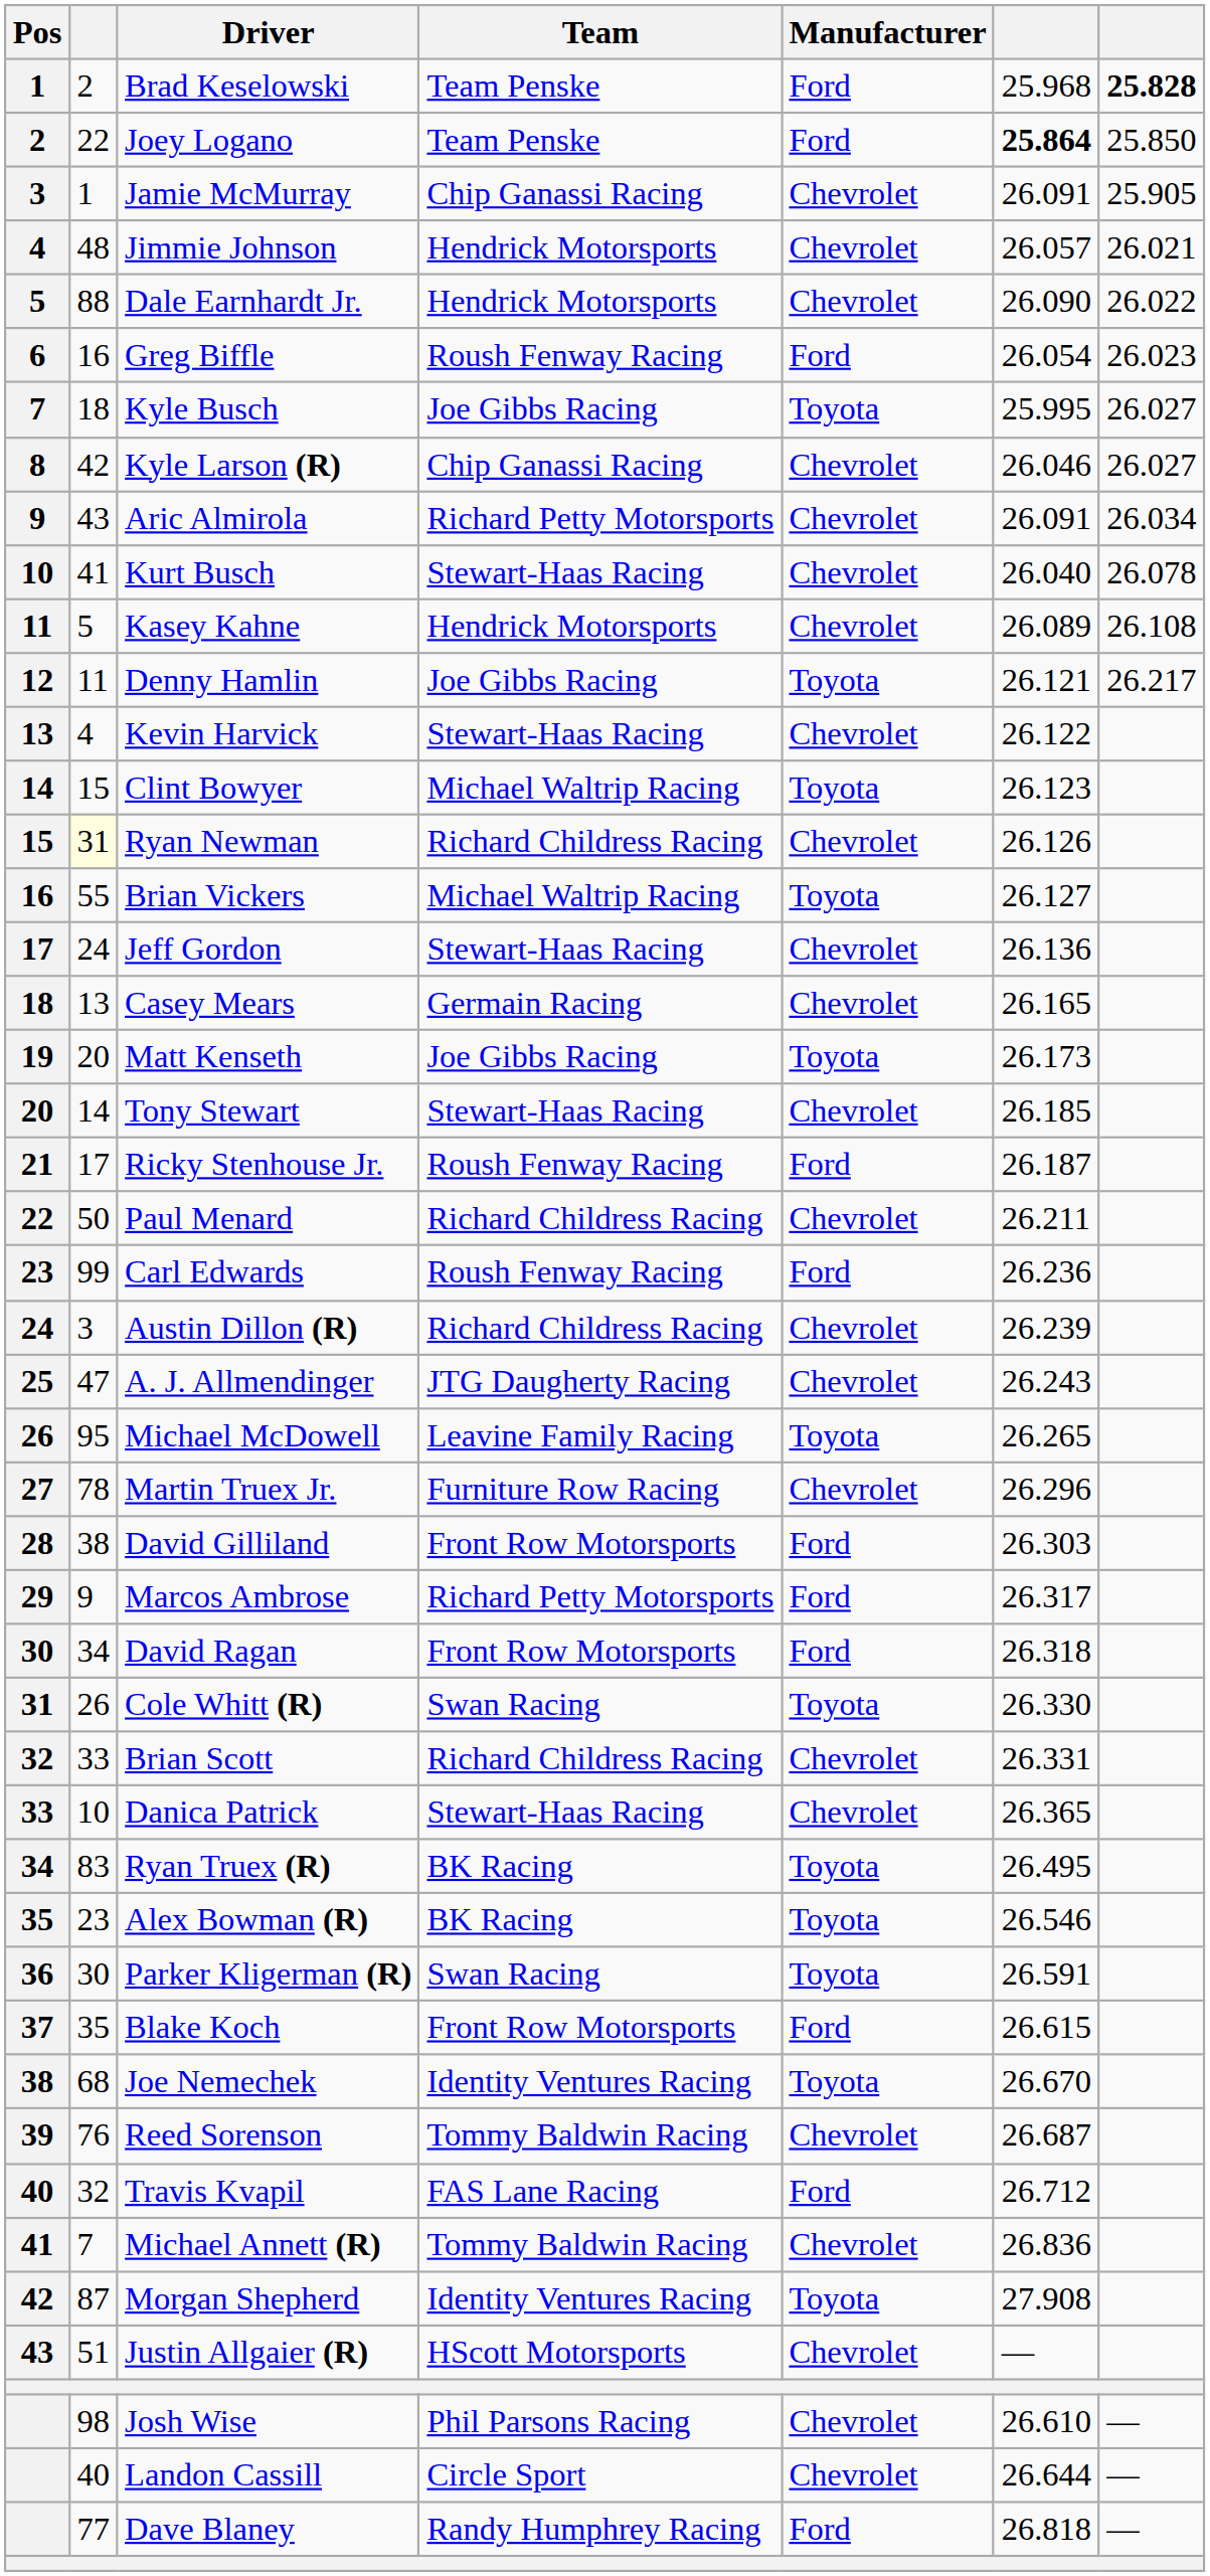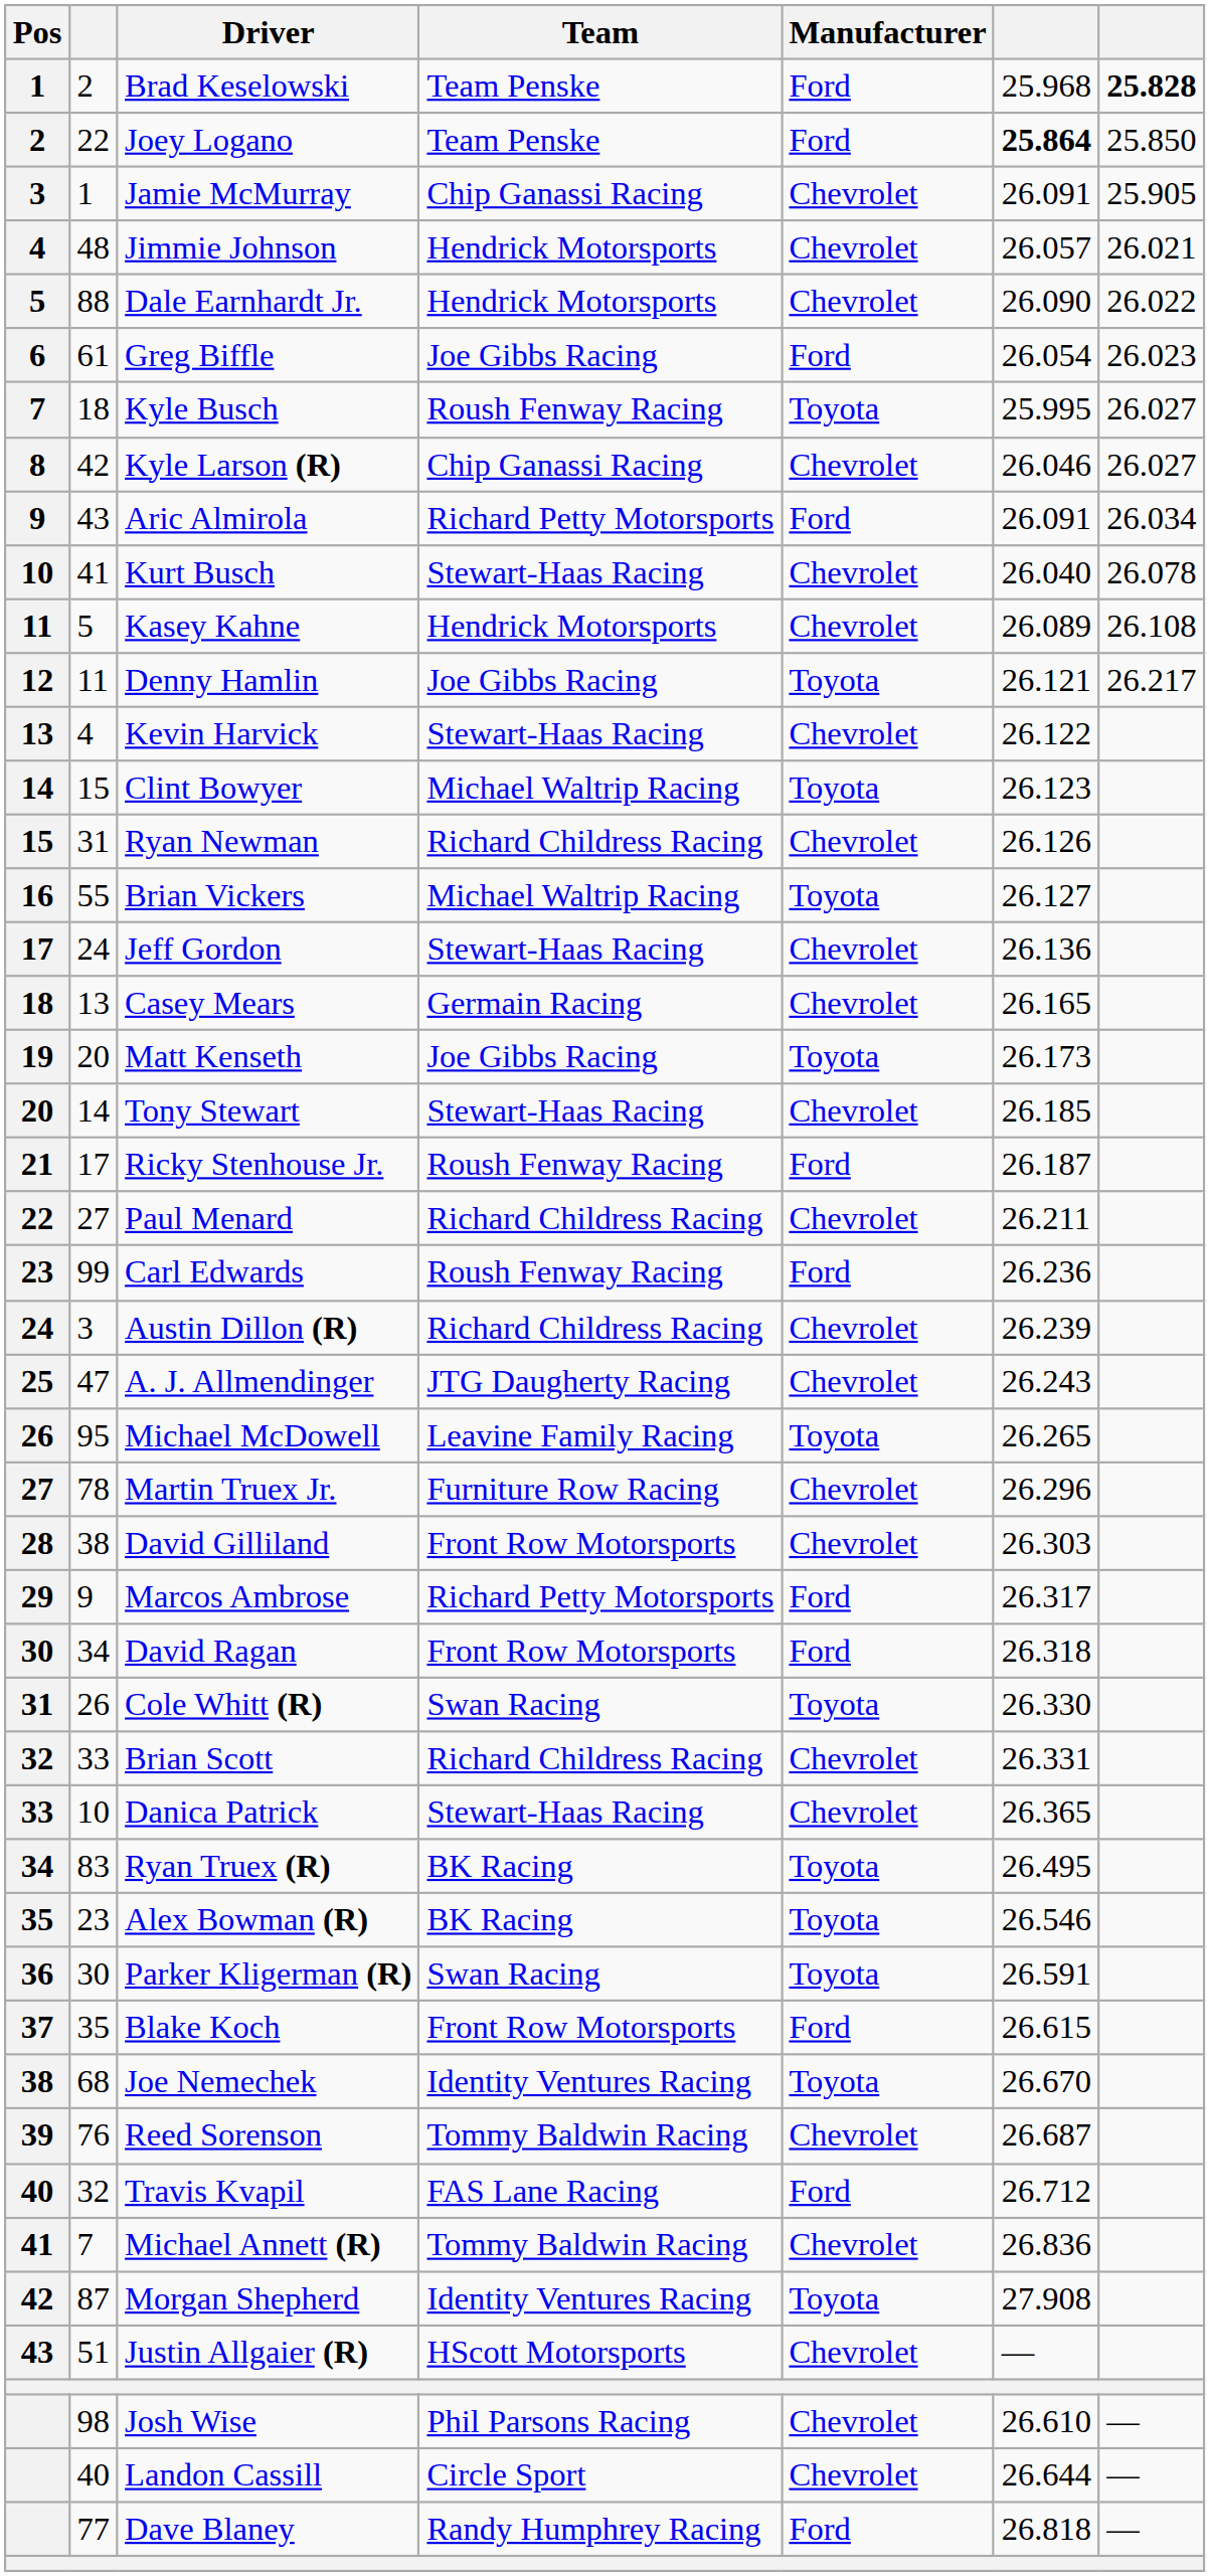 <table class="wikitable" style="font-size:95%">
 <tr>
 <th>Pos</th>
 <th></th>
 <th>Driver</th>
 <th>Team</th>
 <th>Manufacturer</th>
 <th></th>
 <th></th>
 </tr>
 <tr>
 <th>1</th>
 <td>2</td>
 <td><a href='#'>Brad Keselowski</a></td>
 <td><a href='#'>Team Penske</a></td>
 <td><a href='#'>Ford</a></td>
 <td>25.968</td>
 <td><strong>25.828</strong></td>
 </tr>
 <tr>
 <th>2</th>
 <td>22</td>
 <td><a href='#'>Joey Logano</a></td>
 <td><a href='#'>Team Penske</a></td>
 <td><a href='#'>Ford</a></td>
 <td><strong>25.864</strong></td>
 <td>25.850</td>
 </tr>
 <tr>
 <th>3</th>
 <td>1</td>
 <td><a href='#'>Jamie McMurray</a></td>
 <td><a href='#'>Chip Ganassi Racing</a></td>
 <td><a href='#'>Chevrolet</a></td>
 <td>26.091</td>
 <td>25.905</td>
 </tr>
 <tr>
 <th>4</th>
 <td>48</td>
 <td><a href='#'>Jimmie Johnson</a></td>
 <td><a href='#'>Hendrick Motorsports</a></td>
 <td><a href='#'>Chevrolet</a></td>
 <td>26.057</td>
 <td>26.021</td>
 </tr>
 <tr>
 <th>5</th>
 <td>88</td>
 <td><a href='#'>Dale Earnhardt Jr.</a></td>
 <td><a href='#'>Hendrick Motorsports</a></td>
 <td><a href='#'>Chevrolet</a></td>
 <td>26.090</td>
 <td>26.022</td>
 </tr>
 <tr>
 <th>6</th>
-<td>16</td>
+<td>61</td>
 <td><a href='#'>Greg Biffle</a></td>
-<td><a href='#'>Roush Fenway Racing</a></td>
+<td><a href='#'>Joe Gibbs Racing</a></td>
 <td><a href='#'>Ford</a></td>
 <td>26.054</td>
 <td>26.023</td>
 </tr>
 <tr>
 <th>7</th>
 <td>18</td>
 <td><a href='#'>Kyle Busch</a></td>
-<td><a href='#'>Joe Gibbs Racing</a></td>
+<td><a href='#'>Roush Fenway Racing</a></td>
 <td><a href='#'>Toyota</a></td>
 <td>25.995</td>
 <td>26.027</td>
 </tr>
 <tr>
 <th>8</th>
 <td>42</td>
 <td><a href='#'>Kyle Larson</a> <strong>(R)</strong></td>
 <td><a href='#'>Chip Ganassi Racing</a></td>
 <td><a href='#'>Chevrolet</a></td>
 <td>26.046</td>
 <td>26.027</td>
 </tr>
 <tr>
 <th>9</th>
 <td>43</td>
 <td><a href='#'>Aric Almirola</a></td>
 <td><a href='#'>Richard Petty Motorsports</a></td>
-<td><a href='#'>Chevrolet</a></td>
+<td><a href='#'>Ford</a></td>
 <td>26.091</td>
 <td>26.034</td>
 </tr>
 <tr>
 <th>10</th>
 <td>41</td>
 <td><a href='#'>Kurt Busch</a></td>
 <td><a href='#'>Stewart-Haas Racing</a></td>
 <td><a href='#'>Chevrolet</a></td>
 <td>26.040</td>
 <td>26.078</td>
 </tr>
 <tr>
 <th>11</th>
 <td>5</td>
 <td><a href='#'>Kasey Kahne</a></td>
 <td><a href='#'>Hendrick Motorsports</a></td>
 <td><a href='#'>Chevrolet</a></td>
 <td>26.089</td>
 <td>26.108</td>
 </tr>
 <tr>
 <th>12</th>
 <td>11</td>
 <td><a href='#'>Denny Hamlin</a></td>
 <td><a href='#'>Joe Gibbs Racing</a></td>
 <td><a href='#'>Toyota</a></td>
 <td>26.121</td>
 <td>26.217</td>
 </tr>
 <tr>
 <th>13</th>
 <td>4</td>
 <td><a href='#'>Kevin Harvick</a></td>
 <td><a href='#'>Stewart-Haas Racing</a></td>
 <td><a href='#'>Chevrolet</a></td>
 <td>26.122</td>
 <td></td>
 </tr>
 <tr>
 <th>14</th>
 <td>15</td>
 <td><a href='#'>Clint Bowyer</a></td>
 <td><a href='#'>Michael Waltrip Racing</a></td>
 <td><a href='#'>Toyota</a></td>
 <td>26.123</td>
 <td></td>
 </tr>
 <tr>
 <th>15</th>
-<td style="background: lightyellow;">31</td>
+<td>31</td>
 <td><a href='#'>Ryan Newman</a></td>
 <td><a href='#'>Richard Childress Racing</a></td>
 <td><a href='#'>Chevrolet</a></td>
 <td>26.126</td>
 <td></td>
 </tr>
 <tr>
 <th>16</th>
 <td>55</td>
 <td><a href='#'>Brian Vickers</a></td>
 <td><a href='#'>Michael Waltrip Racing</a></td>
 <td><a href='#'>Toyota</a></td>
 <td>26.127</td>
 <td></td>
 </tr>
 <tr>
 <th>17</th>
 <td>24</td>
 <td><a href='#'>Jeff Gordon</a></td>
 <td><a href='#'>Stewart-Haas Racing</a></td>
 <td><a href='#'>Chevrolet</a></td>
 <td>26.136</td>
 <td></td>
 </tr>
 <tr>
 <th>18</th>
 <td>13</td>
 <td><a href='#'>Casey Mears</a></td>
 <td><a href='#'>Germain Racing</a></td>
 <td><a href='#'>Chevrolet</a></td>
 <td>26.165</td>
 <td></td>
 </tr>
 <tr>
 <th>19</th>
 <td>20</td>
 <td><a href='#'>Matt Kenseth</a></td>
 <td><a href='#'>Joe Gibbs Racing</a></td>
 <td><a href='#'>Toyota</a></td>
 <td>26.173</td>
 <td></td>
 </tr>
 <tr>
 <th>20</th>
 <td>14</td>
 <td><a href='#'>Tony Stewart</a></td>
 <td><a href='#'>Stewart-Haas Racing</a></td>
 <td><a href='#'>Chevrolet</a></td>
 <td>26.185</td>
 <td></td>
 </tr>
 <tr>
 <th>21</th>
 <td>17</td>
 <td><a href='#'>Ricky Stenhouse Jr.</a></td>
 <td><a href='#'>Roush Fenway Racing</a></td>
 <td><a href='#'>Ford</a></td>
 <td>26.187</td>
 <td></td>
 </tr>
 <tr>
 <th>22</th>
-<td>50</td>
+<td>27</td>
 <td><a href='#'>Paul Menard</a></td>
 <td><a href='#'>Richard Childress Racing</a></td>
 <td><a href='#'>Chevrolet</a></td>
 <td>26.211</td>
 <td></td>
 </tr>
 <tr>
 <th>23</th>
 <td>99</td>
 <td><a href='#'>Carl Edwards</a></td>
 <td><a href='#'>Roush Fenway Racing</a></td>
 <td><a href='#'>Ford</a></td>
 <td>26.236</td>
 <td></td>
 </tr>
 <tr>
 <th>24</th>
 <td>3</td>
 <td><a href='#'>Austin Dillon</a> <strong>(R)</strong></td>
 <td><a href='#'>Richard Childress Racing</a></td>
 <td><a href='#'>Chevrolet</a></td>
 <td>26.239</td>
 <td></td>
 </tr>
 <tr>
 <th>25</th>
 <td>47</td>
 <td><a href='#'>A. J. Allmendinger</a></td>
 <td><a href='#'>JTG Daugherty Racing</a></td>
 <td><a href='#'>Chevrolet</a></td>
 <td>26.243</td>
 <td></td>
 </tr>
 <tr>
 <th>26</th>
 <td>95</td>
 <td><a href='#'>Michael McDowell</a></td>
 <td><a href='#'>Leavine Family Racing</a></td>
 <td><a href='#'>Toyota</a></td>
 <td>26.265</td>
 <td></td>
 </tr>
 <tr>
 <th>27</th>
 <td>78</td>
 <td><a href='#'>Martin Truex Jr.</a></td>
 <td><a href='#'>Furniture Row Racing</a></td>
 <td><a href='#'>Chevrolet</a></td>
 <td>26.296</td>
 <td></td>
 </tr>
 <tr>
 <th>28</th>
 <td>38</td>
 <td><a href='#'>David Gilliland</a></td>
 <td><a href='#'>Front Row Motorsports</a></td>
-<td><a href='#'>Ford</a></td>
+<td><a href='#'>Chevrolet</a></td>
 <td>26.303</td>
 <td></td>
 </tr>
 <tr>
 <th>29</th>
 <td>9</td>
 <td><a href='#'>Marcos Ambrose</a></td>
 <td><a href='#'>Richard Petty Motorsports</a></td>
 <td><a href='#'>Ford</a></td>
 <td>26.317</td>
 <td></td>
 </tr>
 <tr>
 <th>30</th>
 <td>34</td>
 <td><a href='#'>David Ragan</a></td>
 <td><a href='#'>Front Row Motorsports</a></td>
 <td><a href='#'>Ford</a></td>
 <td>26.318</td>
 <td></td>
 </tr>
 <tr>
 <th>31</th>
 <td>26</td>
 <td><a href='#'>Cole Whitt</a> <strong>(R)</strong></td>
 <td><a href='#'>Swan Racing</a></td>
 <td><a href='#'>Toyota</a></td>
 <td>26.330</td>
 <td></td>
 </tr>
 <tr>
 <th>32</th>
 <td>33</td>
 <td><a href='#'>Brian Scott</a></td>
 <td><a href='#'>Richard Childress Racing</a></td>
 <td><a href='#'>Chevrolet</a></td>
 <td>26.331</td>
 <td></td>
 </tr>
 <tr>
 <th>33</th>
 <td>10</td>
 <td><a href='#'>Danica Patrick</a></td>
 <td><a href='#'>Stewart-Haas Racing</a></td>
 <td><a href='#'>Chevrolet</a></td>
 <td>26.365</td>
 <td></td>
 </tr>
 <tr>
 <th>34</th>
 <td>83</td>
 <td><a href='#'>Ryan Truex</a> <strong>(R)</strong></td>
 <td><a href='#'>BK Racing</a></td>
 <td><a href='#'>Toyota</a></td>
 <td>26.495</td>
 <td></td>
 </tr>
 <tr>
 <th>35</th>
 <td>23</td>
 <td><a href='#'>Alex Bowman</a> <strong>(R)</strong></td>
 <td><a href='#'>BK Racing</a></td>
 <td><a href='#'>Toyota</a></td>
 <td>26.546</td>
 <td></td>
 </tr>
 <tr>
 <th>36</th>
 <td>30</td>
 <td><a href='#'>Parker Kligerman</a> <strong>(R)</strong></td>
 <td><a href='#'>Swan Racing</a></td>
 <td><a href='#'>Toyota</a></td>
 <td>26.591</td>
 <td></td>
 </tr>
 <tr>
 <th>37</th>
 <td>35</td>
 <td><a href='#'>Blake Koch</a></td>
 <td><a href='#'>Front Row Motorsports</a></td>
 <td><a href='#'>Ford</a></td>
 <td>26.615</td>
 <td></td>
 </tr>
 <tr>
 <th>38</th>
 <td>68</td>
 <td><a href='#'>Joe Nemechek</a></td>
 <td><a href='#'>Identity Ventures Racing</a></td>
 <td><a href='#'>Toyota</a></td>
 <td>26.670</td>
 <td></td>
 </tr>
 <tr>
 <th>39</th>
 <td>76</td>
 <td><a href='#'>Reed Sorenson</a></td>
 <td><a href='#'>Tommy Baldwin Racing</a></td>
 <td><a href='#'>Chevrolet</a></td>
 <td>26.687</td>
 <td></td>
 </tr>
 <tr>
 <th>40</th>
 <td>32</td>
 <td><a href='#'>Travis Kvapil</a></td>
 <td><a href='#'>FAS Lane Racing</a></td>
 <td><a href='#'>Ford</a></td>
 <td>26.712</td>
 <td></td>
 </tr>
 <tr>
 <th>41</th>
 <td>7</td>
 <td><a href='#'>Michael Annett</a> <strong>(R)</strong></td>
 <td><a href='#'>Tommy Baldwin Racing</a></td>
 <td><a href='#'>Chevrolet</a></td>
 <td>26.836</td>
 <td></td>
 </tr>
 <tr>
 <th>42</th>
 <td>87</td>
 <td><a href='#'>Morgan Shepherd</a></td>
 <td><a href='#'>Identity Ventures Racing</a></td>
 <td><a href='#'>Toyota</a></td>
 <td>27.908</td>
 <td></td>
 </tr>
 <tr>
 <th>43</th>
 <td>51</td>
 <td><a href='#'>Justin Allgaier</a> <strong>(R)</strong></td>
 <td><a href='#'>HScott Motorsports</a></td>
 <td><a href='#'>Chevrolet</a></td>
 <td>—</td>
 <td></td>
 </tr>
 <tr>
 <th colspan="8"></th>
 </tr>
 <tr>
 <th></th>
 <td>98</td>
 <td><a href='#'>Josh Wise</a></td>
 <td><a href='#'>Phil Parsons Racing</a></td>
 <td><a href='#'>Chevrolet</a></td>
 <td>26.610</td>
 <td>—</td>
 </tr>
 <tr>
 <th></th>
 <td>40</td>
 <td><a href='#'>Landon Cassill</a></td>
 <td><a href='#'>Circle Sport</a></td>
 <td><a href='#'>Chevrolet</a></td>
 <td>26.644</td>
 <td>—</td>
 </tr>
 <tr>
 <th></th>
 <td>77</td>
 <td><a href='#'>Dave Blaney</a></td>
 <td><a href='#'>Randy Humphrey Racing</a></td>
 <td><a href='#'>Ford</a></td>
 <td>26.818</td>
 <td>—</td>
 </tr>
 <tr>
 <th colspan="7"></th>
 </tr>
 </table>
